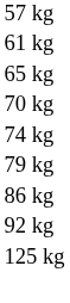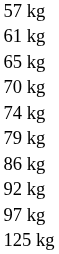 <table>
 <tr>
 <td rowspan=2>57 kg</td>
 <td rowspan=2></td>
 <td rowspan=2></td>
 <td></td>
 </tr>
 <tr>
 <td></td>
 </tr>
 <tr>
 <td rowspan=2>61 kg</td>
 <td rowspan=2></td>
 <td rowspan=2></td>
 <td></td>
 </tr>
 <tr>
 <td></td>
 </tr>
 <tr>
 <td rowspan=2>65 kg</td>
 <td rowspan=2></td>
 <td rowspan=2></td>
 <td></td>
 </tr>
 <tr>
 <td></td>
 </tr>
 <tr>
 <td>70 kg</td>
 <td></td>
 <td></td>
 <td></td>
 </tr>
 <tr>
 <td rowspan=2>74 kg</td>
 <td rowspan=2></td>
 <td rowspan=2></td>
 <td></td>
 </tr>
 <tr>
 <td></td>
 </tr>
 <tr>
 <td>79 kg</td>
 <td></td>
 <td></td>
 <td></td>
 </tr>
 <tr>
 <td rowspan=2>86 kg</td>
 <td rowspan=2></td>
 <td rowspan=2></td>
 <td></td>
 </tr>
 <tr>
 <td></td>
 </tr>
 <tr>
 <td>92 kg</td>
 <td></td>
 <td></td>
 <td></td>
 </tr>
 <tr>
+<td>97 kg</td>
+<td></td>
+<td></td>
+<td></td>
+</tr>
+<tr>
 <td rowspan=2>125 kg</td>
 <td rowspan=2></td>
 <td rowspan=2></td>
 <td></td>
 </tr>
 <tr>
 <td></td>
 </tr>
 </table>
